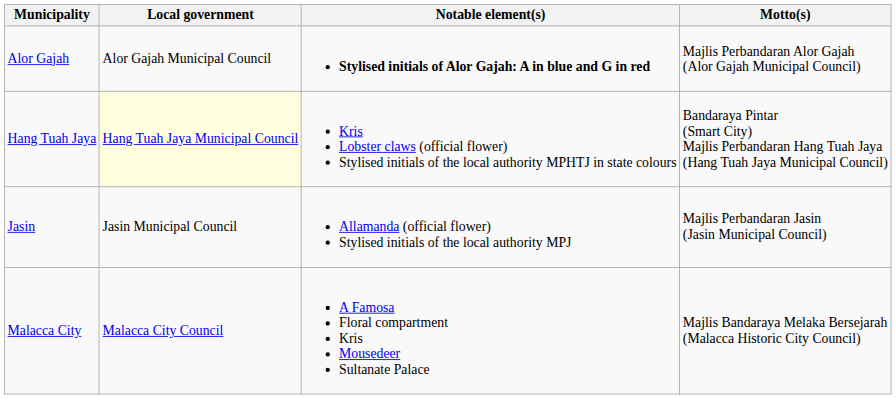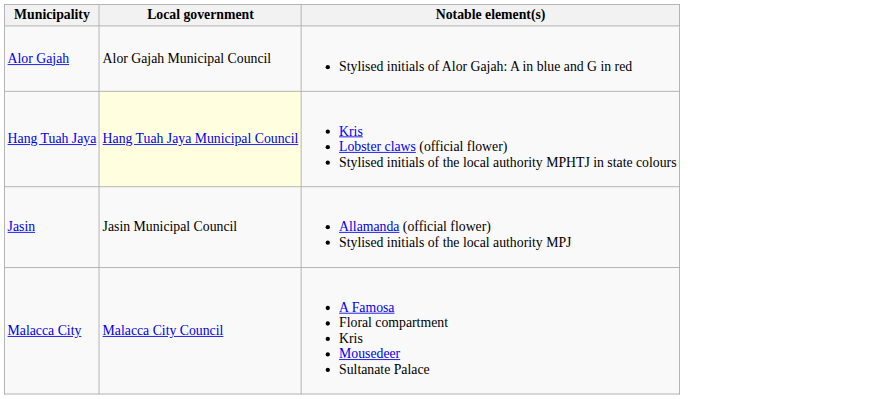 <table class=wikitable>
 <tr>
 <th>Municipality</th>
 <th>Local government</th>
 <th>Notable element(s)</th>
-<th>Motto(s)</th>
 </tr>
 <tr>
 <td><a href='#'>Alor Gajah</a></td>
 <td>Alor Gajah Municipal Council</td>
-<td><strong><br><ul><li>Stylised initials of Alor Gajah: A in blue and G in red</li></ul></strong></td>
-<td>Majlis Perbandaran Alor Gajah<br>(Alor Gajah Municipal Council)</td>
+<td><br><ul><li>Stylised initials of Alor Gajah: A in blue and G in red</li></ul></td>
 </tr>
 <tr>
 <td><a href='#'>Hang Tuah Jaya</a></td>
 <td style="background: lightyellow;"><a href='#'>Hang Tuah Jaya Municipal Council</a></td>
 <td><br><ul><li><a href='#'>Kris</a></li><li><a href='#'>Lobster claws</a> (official flower)</li><li>Stylised initials of the local authority MPHTJ in state colours</li></ul></td>
-<td>Bandaraya Pintar<br>(Smart City)<br>Majlis Perbandaran Hang Tuah Jaya<br>(Hang Tuah Jaya Municipal Council)</td>
 </tr>
 <tr>
 <td><a href='#'>Jasin</a></td>
 <td>Jasin Municipal Council</td>
 <td><br><ul><li><a href='#'>Allamanda</a> (official flower)</li><li>Stylised initials of the local authority MPJ</li></ul></td>
-<td>Majlis Perbandaran Jasin<br>(Jasin Municipal Council)</td>
 </tr>
 <tr>
 <td><a href='#'>Malacca City</a></td>
 <td><a href='#'>Malacca City Council</a></td>
 <td><br><ul><li><a href='#'>A Famosa</a></li><li>Floral compartment</li><li>Kris</li><li><a href='#'>Mousedeer</a></li><li>Sultanate Palace</li></ul></td>
-<td>Majlis Bandaraya Melaka Bersejarah<br>(Malacca Historic City Council)</td>
 </tr>
 </table>
